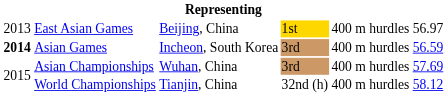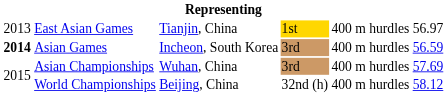 <table>
 <tr>
 <th colspan="6">Representing </th>
 </tr>
 <tr>
 <td>2013</td>
 <td><a href='#'>East Asian Games</a></td>
-<td><a href='#'>Beijing</a>, China</td>
+<td><a href='#'>Tianjin</a>, China</td>
 <td bgcolor=gold>1st</td>
 <td>400 m hurdles</td>
 <td>56.97</td>
 </tr>
 <tr>
 <td><strong>2014</strong></td>
 <td><a href='#'>Asian Games</a></td>
 <td><a href='#'>Incheon</a>, South Korea</td>
 <td bgcolor=cc9966>3rd</td>
 <td>400 m hurdles</td>
 <td><a href='#'>56.59</a></td>
 </tr>
 <tr>
 <td rowspan=2>2015</td>
 <td><a href='#'>Asian Championships</a></td>
 <td><a href='#'>Wuhan</a>, China</td>
 <td bgcolor=cc9966>3rd</td>
 <td>400 m hurdles</td>
 <td><a href='#'>57.69</a></td>
 </tr>
 <tr>
 <td><a href='#'>World Championships</a></td>
-<td><a href='#'>Tianjin</a>, China</td>
+<td><a href='#'>Beijing</a>, China</td>
 <td>32nd (h)</td>
 <td>400 m hurdles</td>
 <td><a href='#'>58.12</a></td>
 </tr>
 </table>
